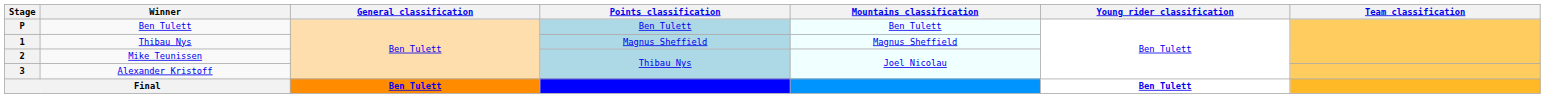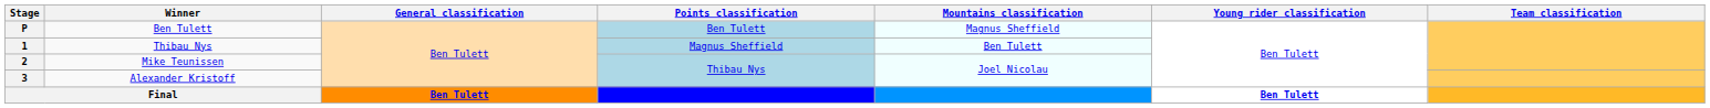 <table class="wikitable" style="text-align: center; font-size:smaller;">
 <tr style="background:#efefef;">
 <th scope="col" style="width:2%;">Stage</th>
 <th scope="col" style="width:14%;">Winner</th>
 <th scope="col" style="width:14%;"><a href='#'>General classification</a><br></th>
 <th scope="col" style="width:14%;"><a href='#'>Points classification</a><br></th>
 <th scope="col" style="width:14%;"><a href='#'>Mountains classification</a><br></th>
 <th scope="col" style="width:14%;"><a href='#'>Young rider classification</a><br></th>
 <th scope="col" style="width:14%;"><a href='#'>Team classification</a></th>
 </tr>
 <tr>
 <th>P</th>
 <td><a href='#'>Ben Tulett</a></td>
 <td style="background:navajowhite;" rowspan=4><a href='#'>Ben Tulett</a></td>
 <td style="background:lightblue;"><a href='#'>Ben Tulett</a></td>
-<td style="background:azure;"><a href='#'>Ben Tulett</a></td>
+<td style="background:azure;"><a href='#'>Magnus Sheffield</a></td>
 <td style="background:white;" rowspan=4><a href='#'>Ben Tulett</a></td>
 <td style="background:#FFCD5F;" rowspan=3></td>
 </tr>
 <tr>
 <th>1</th>
 <td><a href='#'>Thibau Nys</a></td>
 <td style="background:lightblue;"><a href='#'>Magnus Sheffield</a></td>
-<td style="background:azure;"><a href='#'>Magnus Sheffield</a></td>
+<td style="background:azure;"><a href='#'>Ben Tulett</a></td>
 </tr>
 <tr>
 <th>2</th>
 <td><a href='#'>Mike Teunissen</a></td>
 <td style="background:lightblue;" rowspan=2><a href='#'>Thibau Nys</a></td>
 <td style="background:azure;" rowspan=2><a href='#'>Joel Nicolau</a></td>
 </tr>
 <tr>
 <th>3</th>
 <td><a href='#'>Alexander Kristoff</a></td>
 <td style="background:#FFCD5F;"></td>
 </tr>
 <tr>
 <th colspan="2">Final</th>
 <th style="background:#FF8C00;"><a href='#'>Ben Tulett</a></th>
 <th style="background:blue;"></th>
 <th style="background:#0094FF;"></th>
 <th style="background:white;"><a href='#'>Ben Tulett</a></th>
 <th style="background:#FFB927;"></th>
 </tr>
 </table>
